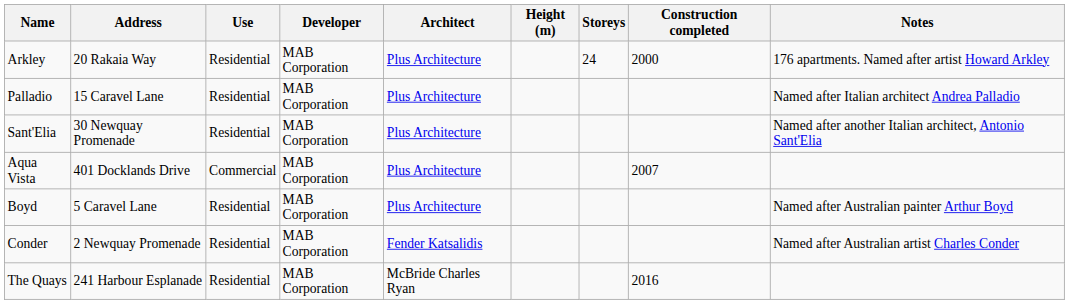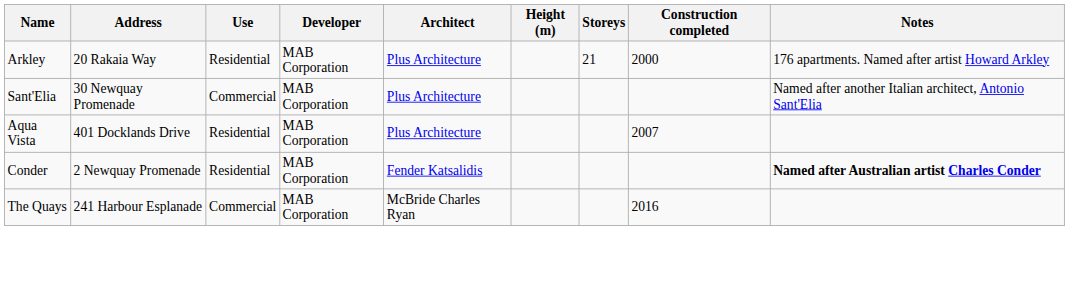 <table class="wikitable sortable">
 <tr>
 <th>Name</th>
 <th>Address</th>
 <th>Use</th>
 <th>Developer</th>
 <th>Architect</th>
 <th>Height (m)</th>
 <th>Storeys</th>
 <th>Construction completed</th>
 <th>Notes</th>
 </tr>
 <tr>
 <td>Arkley</td>
 <td>20 Rakaia Way</td>
 <td>Residential</td>
 <td>MAB Corporation</td>
 <td><a href='#'>Plus Architecture</a></td>
 <td></td>
-<td>24</td>
+<td>21</td>
 <td>2000</td>
 <td>176 apartments. Named after artist <a href='#'>Howard Arkley</a></td>
 </tr>
 <tr>
-<td>Palladio</td>
-<td>15 Caravel Lane</td>
-<td>Residential</td>
-<td>MAB Corporation</td>
-<td><a href='#'>Plus Architecture</a></td>
-<td></td>
-<td></td>
-<td></td>
-<td>Named after Italian architect <a href='#'>Andrea Palladio</a></td>
-</tr>
-<tr>
 <td>Sant'Elia</td>
 <td>30 Newquay Promenade</td>
-<td>Residential</td>
+<td>Commercial</td>
 <td>MAB Corporation</td>
 <td><a href='#'>Plus Architecture</a></td>
 <td></td>
 <td></td>
 <td></td>
 <td>Named after another Italian architect, <a href='#'>Antonio Sant'Elia</a></td>
 </tr>
 <tr>
 <td>Aqua Vista</td>
 <td>401 Docklands Drive</td>
-<td>Commercial</td>
+<td>Residential</td>
 <td>MAB Corporation</td>
 <td><a href='#'>Plus Architecture</a></td>
 <td></td>
 <td></td>
 <td>2007</td>
 <td></td>
-</tr>
-<tr>
-<td>Boyd</td>
-<td>5 Caravel Lane</td>
-<td>Residential</td>
-<td>MAB Corporation</td>
-<td><a href='#'>Plus Architecture</a></td>
-<td></td>
-<td></td>
-<td></td>
-<td>Named after Australian painter <a href='#'>Arthur Boyd</a></td>
 </tr>
 <tr>
 <td>Conder</td>
 <td>2 Newquay Promenade</td>
 <td>Residential</td>
 <td>MAB Corporation</td>
 <td><a href='#'>Fender Katsalidis</a></td>
 <td></td>
 <td></td>
 <td></td>
-<td>Named after Australian artist <a href='#'>Charles Conder</a></td>
+<td><strong>Named after Australian artist <a href='#'>Charles Conder</a></strong></td>
 </tr>
 <tr>
 <td>The Quays</td>
 <td>241 Harbour Esplanade</td>
-<td>Residential</td>
+<td>Commercial</td>
 <td>MAB Corporation</td>
 <td>McBride Charles Ryan</td>
 <td></td>
 <td></td>
 <td>2016</td>
 <td></td>
 </tr>
 </table>
